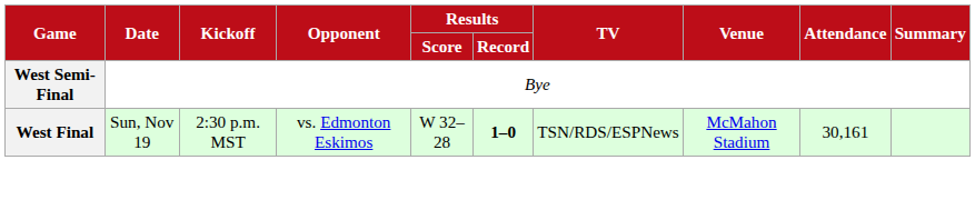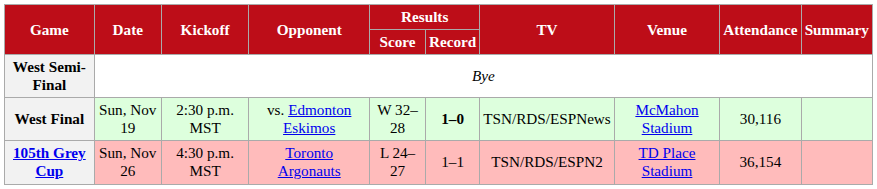 <table class="wikitable" style="font-size: 95%;">
 <tr>
 <th style="background:#BD0D18;color:#FFFFFF;" rowspan=2>Game</th>
 <th style="background:#BD0D18;color:#FFFFFF;" rowspan=2>Date</th>
 <th style="background:#BD0D18;color:#FFFFFF;" rowspan=2>Kickoff</th>
 <th style="background:#BD0D18;color:#FFFFFF;" rowspan=2>Opponent</th>
 <th style="background:#BD0D18;color:#FFFFFF;" colspan=2>Results</th>
 <th style="background:#BD0D18;color:#FFFFFF;" rowspan=2>TV</th>
 <th style="background:#BD0D18;color:#FFFFFF;" rowspan=2>Venue</th>
 <th style="background:#BD0D18;color:#FFFFFF;" rowspan=2>Attendance</th>
 <th style="background:#BD0D18;color:#FFFFFF;" rowspan=2>Summary</th>
 </tr>
 <tr>
 <th style="background:#BD0D18;color:#FFFFFF;">Score</th>
 <th style="background:#BD0D18;color:#FFFFFF;">Record</th>
 </tr>
 <tr align="center" bgcolor="#ffffff">
 <th align="center"><strong>West Semi-Final</strong></th>
 <td colspan=9 align="center" valign="middle"><em>Bye</em></td>
 </tr>
 <tr align="center" bgcolor="#ddffdd">
 <th align="center"><strong>West Final</strong></th>
 <td align="center">Sun, Nov 19</td>
 <td align="center">2:30 p.m. MST</td>
 <td align="center">vs. <a href='#'>Edmonton Eskimos</a></td>
 <td align="center">W 32–28</td>
 <td align="center"><strong>1–0</strong></td>
 <td align="center">TSN/RDS/ESPNews</td>
 <td align="center"><a href='#'>McMahon Stadium</a></td>
-<td align="center">30,161</td>
+<td align="center">30,116</td>
+<td align="center"></td>
+</tr>
+<tr align="center" bgcolor="#ffbbbb">
+<th align="center"><strong><a href='#'>105th Grey Cup</a></strong></th>
+<td align="center">Sun, Nov 26</td>
+<td align="center">4:30 p.m. MST</td>
+<td align="center"><a href='#'>Toronto Argonauts</a></td>
+<td align="center">L 24–27</td>
+<td align="center">1–1</td>
+<td align="center">TSN/RDS/ESPN2</td>
+<td align="center"><a href='#'>TD Place Stadium</a></td>
+<td align="center">36,154</td>
 <td align="center"></td>
 </tr>
 </table>
